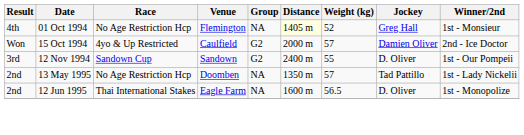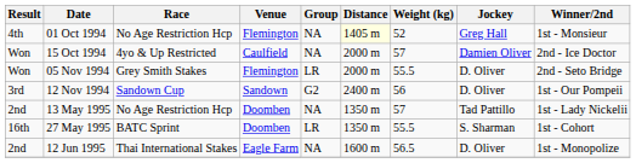 <table class="wikitable">
 <tr>
 <th>Result</th>
 <th>Date</th>
 <th>Race</th>
 <th>Venue</th>
 <th>Group</th>
 <th>Distance</th>
 <th>Weight (kg)</th>
 <th>Jockey</th>
 <th>Winner/2nd</th>
 </tr>
 <tr>
 <td>4th</td>
 <td>01 Oct 1994</td>
 <td>No Age Restriction Hcp</td>
 <td><a href='#'>Flemington</a></td>
 <td>NA</td>
 <td style="background: lightyellow;">1405 m</td>
 <td>52</td>
 <td><a href='#'>Greg Hall</a></td>
 <td>1st - Monsieur</td>
 </tr>
 <tr>
 <td>Won</td>
 <td>15 Oct 1994</td>
 <td>4yo & Up Restricted</td>
 <td><a href='#'>Caulfield</a></td>
-<td>G2</td>
+<td>NA</td>
 <td>2000 m</td>
 <td>57</td>
 <td><a href='#'>Damien Oliver</a></td>
 <td>2nd - Ice Doctor</td>
+</tr>
+<tr>
+<td>Won</td>
+<td>05 Nov 1994</td>
+<td>Grey Smith Stakes</td>
+<td><a href='#'>Flemington</a></td>
+<td>LR</td>
+<td>2000 m</td>
+<td>55.5</td>
+<td>D. Oliver</td>
+<td>2nd - Seto Bridge</td>
 </tr>
 <tr>
 <td>3rd</td>
 <td>12 Nov 1994</td>
 <td><a href='#'>Sandown Cup</a></td>
 <td><a href='#'>Sandown</a></td>
 <td>G2</td>
 <td>2400 m</td>
-<td>55</td>
+<td>56</td>
 <td>D. Oliver</td>
 <td>1st - Our Pompeii</td>
 </tr>
 <tr>
 <td>2nd</td>
 <td>13 May 1995</td>
 <td>No Age Restriction Hcp</td>
 <td><a href='#'>Doomben</a></td>
 <td>NA</td>
 <td>1350 m</td>
 <td>57</td>
 <td>Tad Pattillo</td>
 <td>1st - Lady Nickelii</td>
 </tr>
 <tr>
+<td>16th</td>
+<td>27 May 1995</td>
+<td>BATC Sprint</td>
+<td><a href='#'>Doomben</a></td>
+<td>LR</td>
+<td>1350 m</td>
+<td>55.5</td>
+<td>S. Sharman</td>
+<td>1st - Cohort</td>
+</tr>
+<tr>
 <td>2nd</td>
 <td>12 Jun 1995</td>
 <td>Thai International Stakes</td>
 <td><a href='#'>Eagle Farm</a></td>
 <td>NA</td>
 <td>1600 m</td>
 <td>56.5</td>
 <td>D. Oliver</td>
 <td>1st - Monopolize</td>
 </tr>
 <tr>
 </tr>
 </table>
